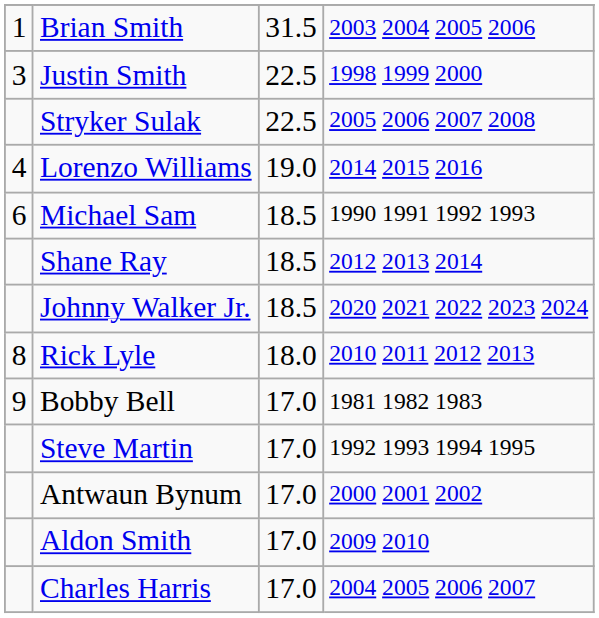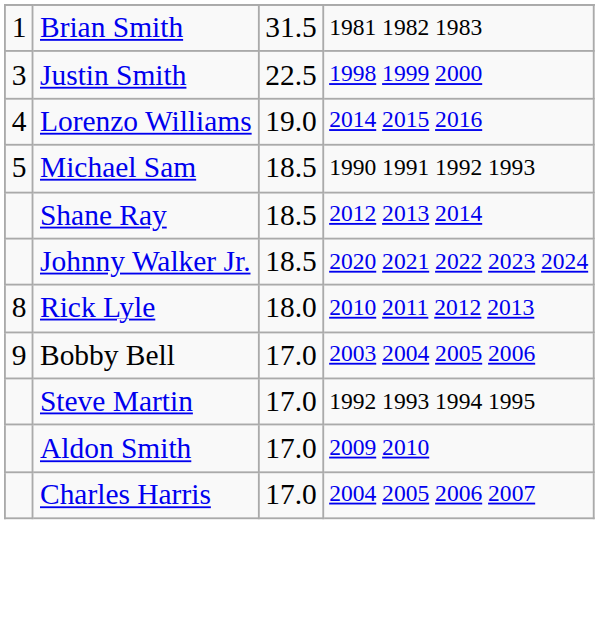 <table class="wikitable">
 <tr>
 </tr>
 <tr>
 <td>1</td>
 <td><a href='#'>Brian Smith</a></td>
 <td>31.5</td>
-<td style="font-size:80%;"><a href='#'>2003</a> <a href='#'>2004</a> <a href='#'>2005</a> <a href='#'>2006</a></td>
+<td style="font-size:80%;">1981 1982 1983</td>
 </tr>
 <tr>
 <td>3</td>
 <td><a href='#'>Justin Smith</a></td>
 <td>22.5</td>
 <td style="font-size:80%;"><a href='#'>1998</a> <a href='#'>1999</a> <a href='#'>2000</a></td>
 </tr>
 <tr>
-<td></td>
-<td><a href='#'>Stryker Sulak</a></td>
-<td>22.5</td>
-<td style="font-size:80%;"><a href='#'>2005</a> <a href='#'>2006</a> <a href='#'>2007</a> <a href='#'>2008</a></td>
-</tr>
-<tr>
 <td>4</td>
 <td><a href='#'>Lorenzo Williams</a></td>
 <td>19.0</td>
 <td style="font-size:80%;"><a href='#'>2014</a> <a href='#'>2015</a> <a href='#'>2016</a></td>
 </tr>
 <tr>
-<td>6</td>
+<td>5</td>
 <td><a href='#'>Michael Sam</a></td>
 <td>18.5</td>
 <td style="font-size:80%;">1990 1991 1992 1993</td>
 </tr>
 <tr>
 <td></td>
 <td><a href='#'>Shane Ray</a></td>
 <td>18.5</td>
 <td style="font-size:80%;"><a href='#'>2012</a> <a href='#'>2013</a> <a href='#'>2014</a></td>
 </tr>
 <tr>
 <td></td>
 <td><a href='#'>Johnny Walker Jr.</a></td>
 <td>18.5</td>
 <td style="font-size:80%;"><a href='#'>2020</a> <a href='#'>2021</a> <a href='#'>2022</a> <a href='#'>2023</a> <a href='#'>2024</a></td>
 </tr>
 <tr>
 <td>8</td>
 <td><a href='#'>Rick Lyle</a></td>
 <td>18.0</td>
 <td style="font-size:80%;"><a href='#'>2010</a> <a href='#'>2011</a> <a href='#'>2012</a> <a href='#'>2013</a></td>
 </tr>
 <tr>
 <td>9</td>
 <td>Bobby Bell</td>
 <td>17.0</td>
-<td style="font-size:80%;">1981 1982 1983</td>
+<td style="font-size:80%;"><a href='#'>2003</a> <a href='#'>2004</a> <a href='#'>2005</a> <a href='#'>2006</a></td>
 </tr>
 <tr>
 <td></td>
 <td><a href='#'>Steve Martin</a></td>
 <td>17.0</td>
 <td style="font-size:80%;">1992 1993 1994 1995</td>
-</tr>
-<tr>
-<td></td>
-<td>Antwaun Bynum</td>
-<td>17.0</td>
-<td style="font-size:80%;"><a href='#'>2000</a> <a href='#'>2001</a> <a href='#'>2002</a></td>
 </tr>
 <tr>
 <td></td>
 <td><a href='#'>Aldon Smith</a></td>
 <td>17.0</td>
 <td style="font-size:80%;"><a href='#'>2009</a> <a href='#'>2010</a></td>
 </tr>
 <tr>
 <td></td>
 <td><a href='#'>Charles Harris</a></td>
 <td>17.0</td>
 <td style="font-size:80%;"><a href='#'>2004</a> <a href='#'>2005</a> <a href='#'>2006</a> <a href='#'>2007</a></td>
 </tr>
 </table>
